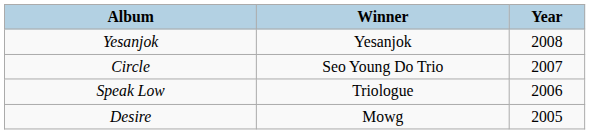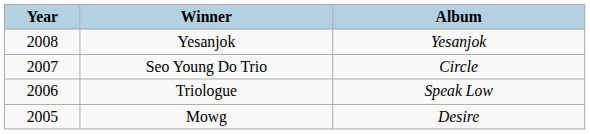 <table class="wikitable" style="text-align: center">
 <tr>
+<th width="70" style="background:#b3d1e3; ">Year</th>
+<th width="250" style="background:#b3d1e3; ">Winner</th>
 <th width="250" style="background:#b3d1e3; ">Album</th>
-<th width="250" style="background:#b3d1e3; ">Winner</th>
-<th width="70" style="background:#b3d1e3; ">Year</th>
 </tr>
 <tr>
+<td>2008</td>
+<td>Yesanjok</td>
 <td><em>Yesanjok</em></td>
-<td>Yesanjok</td>
-<td>2008</td>
 </tr>
 <tr>
+<td>2007</td>
+<td>Seo Young Do Trio</td>
 <td><em>Circle</em></td>
-<td>Seo Young Do Trio</td>
-<td>2007</td>
 </tr>
 <tr>
+<td>2006</td>
+<td>Triologue</td>
 <td><em>Speak Low</em></td>
-<td>Triologue</td>
-<td>2006</td>
 </tr>
 <tr>
+<td>2005</td>
+<td>Mowg</td>
 <td><em>Desire</em></td>
-<td>Mowg</td>
-<td>2005</td>
 </tr>
 </table>
